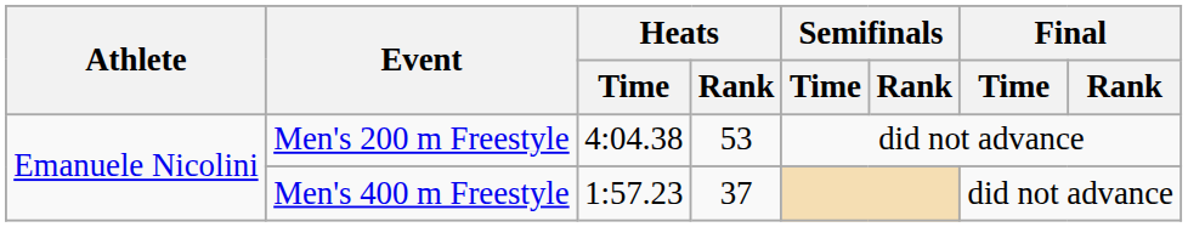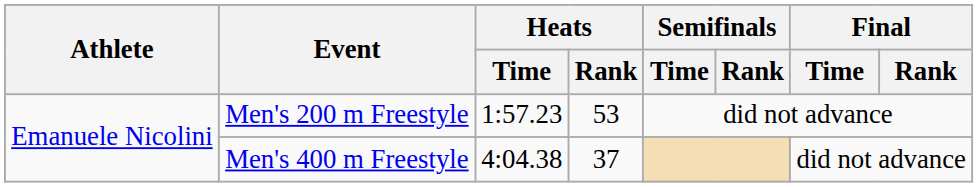 <table class=wikitable style="font-size:90%">
 <tr>
 <th rowspan="2">Athlete</th>
 <th rowspan="2">Event</th>
 <th colspan="2">Heats</th>
 <th colspan="2">Semifinals</th>
 <th colspan="2">Final</th>
 </tr>
 <tr>
 <th>Time</th>
 <th>Rank</th>
 <th>Time</th>
 <th>Rank</th>
 <th>Time</th>
 <th>Rank</th>
 </tr>
 <tr>
 <td rowspan="2"><a href='#'>Emanuele Nicolini</a></td>
 <td><a href='#'>Men's 200 m Freestyle</a></td>
-<td align=center>4:04.38</td>
+<td align=center>1:57.23</td>
 <td align=center>53</td>
 <td align=center colspan=4>did not advance</td>
 </tr>
 <tr>
 <td><a href='#'>Men's 400 m Freestyle</a></td>
-<td align=center>1:57.23</td>
+<td align=center>4:04.38</td>
 <td align=center>37</td>
 <td colspan= 2 bgcolor="wheat"></td>
 <td align=center colspan=2>did not advance</td>
 </tr>
 </table>
